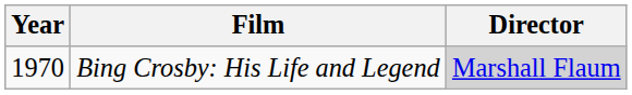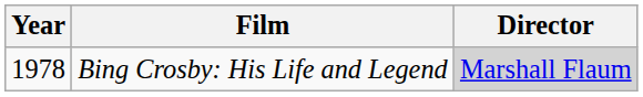 <table class="wikitable">
 <tr>
 <th>Year</th>
 <th>Film</th>
 <th>Director</th>
 </tr>
 <tr>
-<td>1970</td>
+<td>1978</td>
 <td><em>Bing Crosby: His Life and Legend</em></td>
 <td style="background: lightgrey;"><a href='#'>Marshall Flaum</a></td>
 </tr>
 </table>
